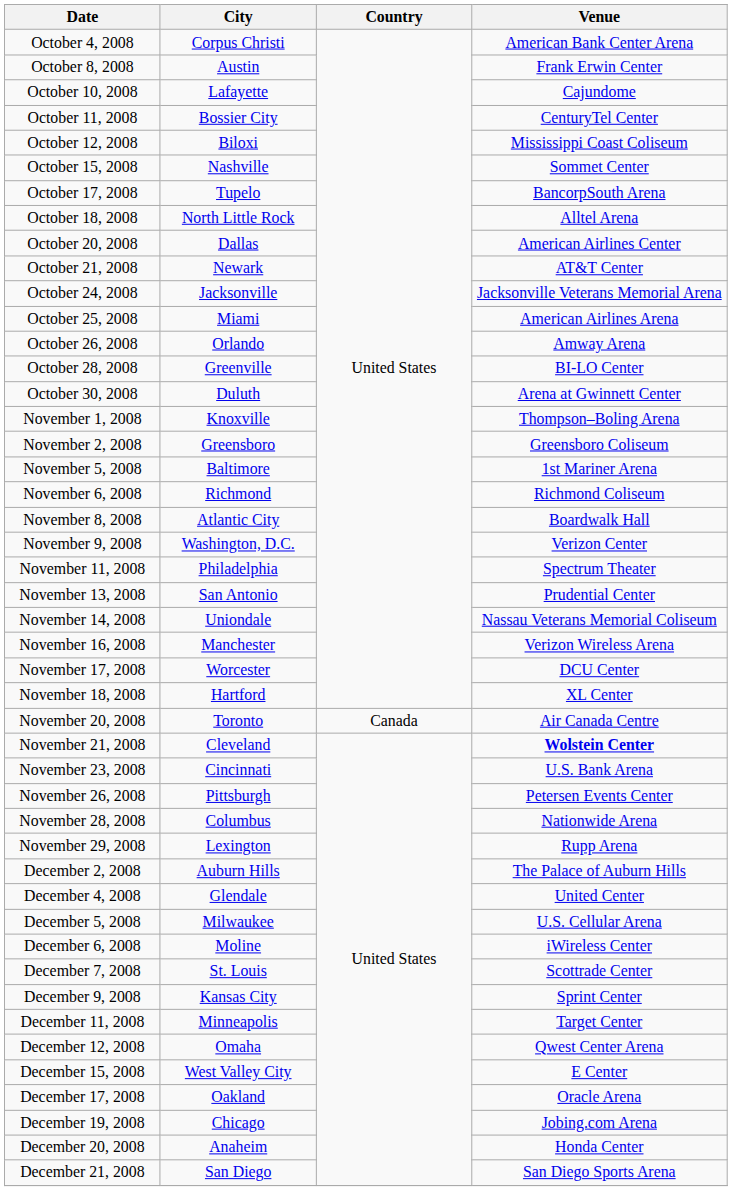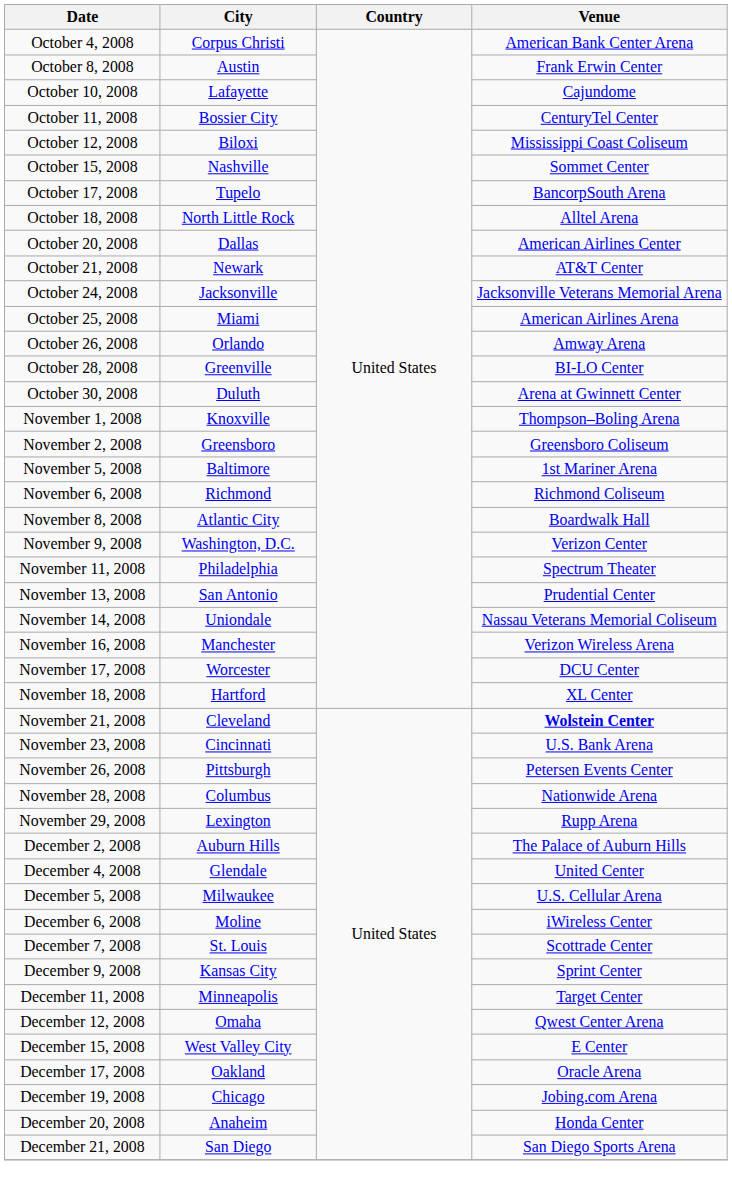 <table class="wikitable" style="text-align:center;">
 <tr>
 <th width="150">Date</th>
 <th width="150">City</th>
 <th width="150">Country</th>
 <th width="250">Venue</th>
 </tr>
 <tr>
 <td>October 4, 2008</td>
 <td><a href='#'>Corpus Christi</a></td>
 <td rowspan="27">United States</td>
 <td><a href='#'>American Bank Center Arena</a></td>
 </tr>
 <tr>
 <td>October 8, 2008</td>
 <td><a href='#'>Austin</a></td>
 <td><a href='#'>Frank Erwin Center</a></td>
 </tr>
 <tr>
 <td>October 10, 2008</td>
 <td><a href='#'>Lafayette</a></td>
 <td><a href='#'>Cajundome</a></td>
 </tr>
 <tr>
 <td>October 11, 2008</td>
 <td><a href='#'>Bossier City</a></td>
 <td><a href='#'>CenturyTel Center</a></td>
 </tr>
 <tr>
 <td>October 12, 2008</td>
 <td><a href='#'>Biloxi</a></td>
 <td><a href='#'>Mississippi Coast Coliseum</a></td>
 </tr>
 <tr>
 <td>October 15, 2008</td>
 <td><a href='#'>Nashville</a></td>
 <td><a href='#'>Sommet Center</a></td>
 </tr>
 <tr>
 <td>October 17, 2008</td>
 <td><a href='#'>Tupelo</a></td>
 <td><a href='#'>BancorpSouth Arena</a></td>
 </tr>
 <tr>
 <td>October 18, 2008</td>
 <td><a href='#'>North Little Rock</a></td>
 <td><a href='#'>Alltel Arena</a></td>
 </tr>
 <tr>
 <td>October 20, 2008</td>
 <td><a href='#'>Dallas</a></td>
 <td><a href='#'>American Airlines Center</a></td>
 </tr>
 <tr>
 <td>October 21, 2008</td>
 <td><a href='#'>Newark</a></td>
 <td><a href='#'>AT&T Center</a></td>
 </tr>
 <tr>
 <td>October 24, 2008</td>
 <td><a href='#'>Jacksonville</a></td>
 <td><a href='#'>Jacksonville Veterans Memorial Arena</a></td>
 </tr>
 <tr>
 <td>October 25, 2008</td>
 <td><a href='#'>Miami</a></td>
 <td><a href='#'>American Airlines Arena</a></td>
 </tr>
 <tr>
 <td>October 26, 2008</td>
 <td><a href='#'>Orlando</a></td>
 <td><a href='#'>Amway Arena</a></td>
 </tr>
 <tr>
 <td>October 28, 2008</td>
 <td><a href='#'>Greenville</a></td>
 <td><a href='#'>BI-LO Center</a></td>
 </tr>
 <tr>
 <td>October 30, 2008</td>
 <td><a href='#'>Duluth</a></td>
 <td><a href='#'>Arena at Gwinnett Center</a></td>
 </tr>
 <tr>
 <td>November 1, 2008</td>
 <td><a href='#'>Knoxville</a></td>
 <td><a href='#'>Thompson–Boling Arena</a></td>
 </tr>
 <tr>
 <td>November 2, 2008</td>
 <td><a href='#'>Greensboro</a></td>
 <td><a href='#'>Greensboro Coliseum</a></td>
 </tr>
 <tr>
 <td>November 5, 2008</td>
 <td><a href='#'>Baltimore</a></td>
 <td><a href='#'>1st Mariner Arena</a></td>
 </tr>
 <tr>
 <td>November 6, 2008</td>
 <td><a href='#'>Richmond</a></td>
 <td><a href='#'>Richmond Coliseum</a></td>
 </tr>
 <tr>
 <td>November 8, 2008</td>
 <td><a href='#'>Atlantic City</a></td>
 <td><a href='#'>Boardwalk Hall</a></td>
 </tr>
 <tr>
 <td>November 9, 2008</td>
 <td><a href='#'>Washington, D.C.</a></td>
 <td><a href='#'>Verizon Center</a></td>
 </tr>
 <tr>
 <td>November 11, 2008</td>
 <td><a href='#'>Philadelphia</a></td>
 <td><a href='#'>Spectrum Theater</a></td>
 </tr>
 <tr>
 <td>November 13, 2008</td>
 <td><a href='#'>San Antonio</a></td>
 <td><a href='#'>Prudential Center</a></td>
 </tr>
 <tr>
 <td>November 14, 2008</td>
 <td><a href='#'>Uniondale</a></td>
 <td><a href='#'>Nassau Veterans Memorial Coliseum</a></td>
 </tr>
 <tr>
 <td>November 16, 2008</td>
 <td><a href='#'>Manchester</a></td>
 <td><a href='#'>Verizon Wireless Arena</a></td>
 </tr>
 <tr>
 <td>November 17, 2008</td>
 <td><a href='#'>Worcester</a></td>
 <td><a href='#'>DCU Center</a></td>
 </tr>
 <tr>
 <td>November 18, 2008</td>
 <td><a href='#'>Hartford</a></td>
 <td><a href='#'>XL Center</a></td>
 </tr>
 <tr>
-<td>November 20, 2008</td>
-<td><a href='#'>Toronto</a></td>
-<td>Canada</td>
-<td><a href='#'>Air Canada Centre</a></td>
-</tr>
-<tr>
 <td>November 21, 2008</td>
 <td><a href='#'>Cleveland</a></td>
 <td rowspan="18">United States</td>
 <td><strong><a href='#'>Wolstein Center</a></strong></td>
 </tr>
 <tr>
 <td>November 23, 2008</td>
 <td><a href='#'>Cincinnati</a></td>
 <td><a href='#'>U.S. Bank Arena</a></td>
 </tr>
 <tr>
 <td>November 26, 2008</td>
 <td><a href='#'>Pittsburgh</a></td>
 <td><a href='#'>Petersen Events Center</a></td>
 </tr>
 <tr>
 <td>November 28, 2008</td>
 <td><a href='#'>Columbus</a></td>
 <td><a href='#'>Nationwide Arena</a></td>
 </tr>
 <tr>
 <td>November 29, 2008</td>
 <td><a href='#'>Lexington</a></td>
 <td><a href='#'>Rupp Arena</a></td>
 </tr>
 <tr>
 <td>December 2, 2008</td>
 <td><a href='#'>Auburn Hills</a></td>
 <td><a href='#'>The Palace of Auburn Hills</a></td>
 </tr>
 <tr>
 <td>December 4, 2008</td>
 <td><a href='#'>Glendale</a></td>
 <td><a href='#'>United Center</a></td>
 </tr>
 <tr>
 <td>December 5, 2008</td>
 <td><a href='#'>Milwaukee</a></td>
 <td><a href='#'>U.S. Cellular Arena</a></td>
 </tr>
 <tr>
 <td>December 6, 2008</td>
 <td><a href='#'>Moline</a></td>
 <td><a href='#'>iWireless Center</a></td>
 </tr>
 <tr>
 <td>December 7, 2008</td>
 <td><a href='#'>St. Louis</a></td>
 <td><a href='#'>Scottrade Center</a></td>
 </tr>
 <tr>
 <td>December 9, 2008</td>
 <td><a href='#'>Kansas City</a></td>
 <td><a href='#'>Sprint Center</a></td>
 </tr>
 <tr>
 <td>December 11, 2008</td>
 <td><a href='#'>Minneapolis</a></td>
 <td><a href='#'>Target Center</a></td>
 </tr>
 <tr>
 <td>December 12, 2008</td>
 <td><a href='#'>Omaha</a></td>
 <td><a href='#'>Qwest Center Arena</a></td>
 </tr>
 <tr>
 <td>December 15, 2008</td>
 <td><a href='#'>West Valley City</a></td>
 <td><a href='#'>E Center</a></td>
 </tr>
 <tr>
 <td>December 17, 2008</td>
 <td><a href='#'>Oakland</a></td>
 <td><a href='#'>Oracle Arena</a></td>
 </tr>
 <tr>
 <td>December 19, 2008</td>
 <td><a href='#'>Chicago</a></td>
 <td><a href='#'>Jobing.com Arena</a></td>
 </tr>
 <tr>
 <td>December 20, 2008</td>
 <td><a href='#'>Anaheim</a></td>
 <td><a href='#'>Honda Center</a></td>
 </tr>
 <tr>
 <td>December 21, 2008</td>
 <td><a href='#'>San Diego</a></td>
 <td><a href='#'>San Diego Sports Arena</a></td>
 </tr>
 <tr>
 </tr>
 </table>
